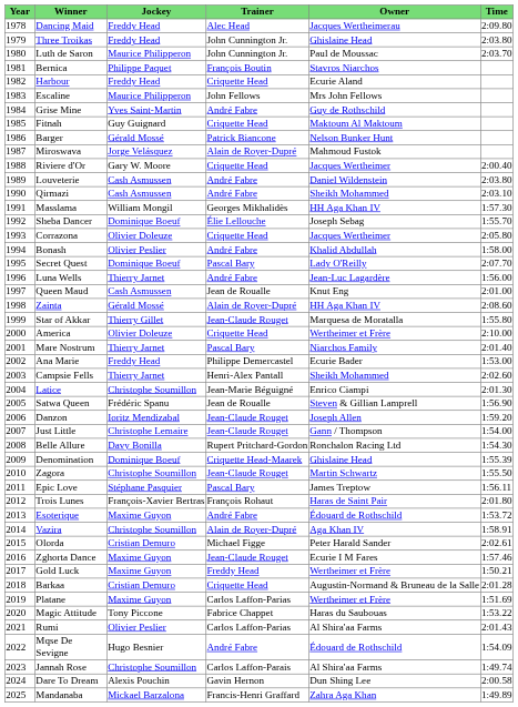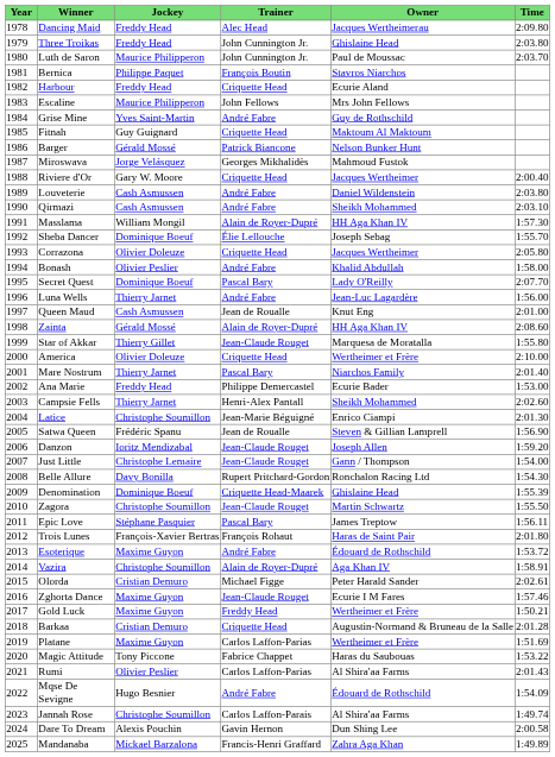 <table class = "sortable" | border="1" style="border-collapse: collapse; font-size:90%">
 <tr bgcolor="#77dd77" align="center">
 <th style="width:40px;"><strong>Year</strong> <br></th>
 <th style="width:100px;"><strong>Winner</strong> <br></th>
 <th Jockey="width:150px;"><strong>Jockey</strong> <br></th>
 <th Trainer="width:155px;"><strong>Trainer</strong> <br></th>
 <th Owner="width:160px;"><strong>Owner</strong> <br></th>
 <th>Time</th>
 </tr>
 <tr>
 <td>1978</td>
 <td><a href='#'>Dancing Maid</a></td>
 <td><a href='#'>Freddy Head</a></td>
 <td><a href='#'>Alec Head</a></td>
 <td><a href='#'>Jacques Wertheimerau</a></td>
 <td>2:09.80</td>
 </tr>
 <tr>
 <td>1979</td>
 <td><a href='#'>Three Troikas</a></td>
 <td><a href='#'>Freddy Head</a></td>
 <td>John Cunnington Jr.</td>
 <td><a href='#'>Ghislaine Head</a></td>
 <td>2:03.80</td>
 </tr>
 <tr>
 <td>1980</td>
 <td>Luth de Saron</td>
 <td><a href='#'>Maurice Philipperon</a></td>
 <td>John Cunnington Jr.</td>
 <td>Paul de Moussac</td>
 <td>2:03.70</td>
 </tr>
 <tr>
 <td>1981</td>
 <td>Bernica</td>
 <td><a href='#'>Philippe Paquet</a></td>
 <td><a href='#'>François Boutin</a></td>
 <td><a href='#'>Stavros Niarchos</a></td>
 <td></td>
 </tr>
 <tr>
 <td>1982</td>
 <td><a href='#'>Harbour</a></td>
 <td><a href='#'>Freddy Head</a></td>
 <td><a href='#'>Criquette Head</a></td>
 <td>Ecurie Aland</td>
 <td></td>
 </tr>
 <tr>
 <td>1983</td>
 <td>Escaline</td>
 <td><a href='#'>Maurice Philipperon</a></td>
 <td>John Fellows</td>
 <td>Mrs John Fellows</td>
 <td></td>
 </tr>
 <tr>
 <td>1984</td>
 <td>Grise Mine</td>
 <td><a href='#'>Yves Saint-Martin</a></td>
 <td><a href='#'>André Fabre</a></td>
 <td><a href='#'>Guy de Rothschild</a></td>
 <td></td>
 </tr>
 <tr>
 <td>1985</td>
 <td>Fitnah</td>
 <td>Guy Guignard</td>
 <td><a href='#'>Criquette Head</a></td>
 <td><a href='#'>Maktoum Al Maktoum</a></td>
 <td></td>
 </tr>
 <tr>
 <td>1986</td>
 <td>Barger</td>
 <td><a href='#'>Gérald Mossé</a></td>
 <td><a href='#'>Patrick Biancone</a></td>
 <td><a href='#'>Nelson Bunker Hunt</a></td>
 <td></td>
 </tr>
 <tr>
 <td>1987</td>
 <td>Miroswava</td>
 <td><a href='#'>Jorge Velásquez</a></td>
-<td><a href='#'>Alain de Royer-Dupré</a></td>
+<td>Georges Mikhalidès</td>
 <td>Mahmoud Fustok</td>
 <td></td>
 </tr>
 <tr>
 <td>1988</td>
 <td>Riviere d'Or</td>
 <td>Gary W. Moore</td>
 <td><a href='#'>Criquette Head</a></td>
 <td><a href='#'>Jacques Wertheimer</a></td>
 <td>2:00.40</td>
 </tr>
 <tr>
 <td>1989</td>
 <td>Louveterie</td>
 <td><a href='#'>Cash Asmussen</a></td>
 <td><a href='#'>André Fabre</a></td>
 <td><a href='#'>Daniel Wildenstein</a></td>
 <td>2:03.80</td>
 </tr>
 <tr>
 <td>1990</td>
 <td>Qirmazi</td>
 <td><a href='#'>Cash Asmussen</a></td>
 <td><a href='#'>André Fabre</a></td>
 <td><a href='#'>Sheikh Mohammed</a></td>
 <td>2:03.10</td>
 </tr>
 <tr>
 <td>1991</td>
 <td>Masslama</td>
 <td>William Mongil</td>
-<td>Georges Mikhalidès</td>
+<td><a href='#'>Alain de Royer-Dupré</a></td>
 <td><a href='#'>HH Aga Khan IV</a></td>
 <td>1:57.30</td>
 </tr>
 <tr>
 <td>1992</td>
 <td>Sheba Dancer</td>
 <td><a href='#'>Dominique Boeuf</a></td>
 <td><a href='#'>Élie Lellouche</a></td>
 <td>Joseph Sebag</td>
 <td>1:55.70</td>
 </tr>
 <tr>
 <td>1993</td>
 <td>Corrazona</td>
 <td><a href='#'>Olivier Doleuze</a></td>
 <td><a href='#'>Criquette Head</a></td>
 <td><a href='#'>Jacques Wertheimer</a></td>
 <td>2:05.80</td>
 </tr>
 <tr>
 <td>1994</td>
 <td>Bonash</td>
 <td><a href='#'>Olivier Peslier</a></td>
 <td><a href='#'>André Fabre</a></td>
 <td><a href='#'>Khalid Abdullah</a></td>
 <td>1:58.00</td>
 </tr>
 <tr>
 <td>1995</td>
 <td>Secret Quest</td>
 <td><a href='#'>Dominique Boeuf</a></td>
 <td><a href='#'>Pascal Bary</a></td>
 <td><a href='#'>Lady O'Reilly</a></td>
 <td>2:07.70</td>
 </tr>
 <tr>
 <td>1996</td>
 <td>Luna Wells</td>
 <td><a href='#'>Thierry Jarnet</a></td>
 <td><a href='#'>André Fabre</a></td>
 <td><a href='#'>Jean-Luc Lagardère</a></td>
 <td>1:56.00</td>
 </tr>
 <tr>
 <td>1997</td>
 <td>Queen Maud</td>
 <td><a href='#'>Cash Asmussen</a></td>
 <td>Jean de Roualle</td>
 <td>Knut Eng</td>
 <td>2:01.00</td>
 </tr>
 <tr>
 <td>1998</td>
 <td><a href='#'>Zainta</a></td>
 <td><a href='#'>Gérald Mossé</a></td>
 <td><a href='#'>Alain de Royer-Dupré</a></td>
 <td><a href='#'>HH Aga Khan IV</a></td>
 <td>2:08.60</td>
 </tr>
 <tr>
 <td>1999</td>
 <td>Star of Akkar</td>
 <td><a href='#'>Thierry Gillet</a></td>
 <td><a href='#'>Jean-Claude Rouget</a></td>
 <td>Marquesa de Moratalla</td>
 <td>1:55.80</td>
 </tr>
 <tr>
 <td>2000</td>
 <td>America</td>
 <td><a href='#'>Olivier Doleuze</a></td>
 <td><a href='#'>Criquette Head</a></td>
 <td><a href='#'>Wertheimer et Frère</a></td>
 <td>2:10.00</td>
 </tr>
 <tr>
 <td>2001</td>
 <td>Mare Nostrum</td>
 <td><a href='#'>Thierry Jarnet</a></td>
 <td><a href='#'>Pascal Bary</a></td>
 <td><a href='#'>Niarchos Family</a></td>
 <td>2:01.40</td>
 </tr>
 <tr>
 <td>2002</td>
 <td>Ana Marie</td>
 <td><a href='#'>Freddy Head</a></td>
 <td>Philippe Demercastel</td>
 <td>Ecurie Bader</td>
 <td>1:53.00</td>
 </tr>
 <tr>
 <td>2003</td>
 <td>Campsie Fells</td>
 <td><a href='#'>Thierry Jarnet</a></td>
 <td>Henri-Alex Pantall</td>
 <td><a href='#'>Sheikh Mohammed</a></td>
 <td>2:02.60</td>
 </tr>
 <tr>
 <td>2004</td>
 <td><a href='#'>Latice</a></td>
 <td><a href='#'>Christophe Soumillon</a></td>
 <td>Jean-Marie Béguigné</td>
 <td>Enrico Ciampi</td>
 <td>2:01.30</td>
 </tr>
 <tr>
 <td>2005</td>
 <td>Satwa Queen</td>
 <td>Frédéric Spanu</td>
 <td>Jean de Roualle</td>
 <td><span><a href='#'>Steven</a> & Gillian Lamprell</span></td>
 <td>1:56.90</td>
 </tr>
 <tr>
 <td>2006</td>
 <td>Danzon</td>
 <td><a href='#'>Ioritz Mendizabal</a></td>
 <td><a href='#'>Jean-Claude Rouget</a></td>
 <td><a href='#'>Joseph Allen</a></td>
 <td>1:59.20</td>
 </tr>
 <tr>
 <td>2007</td>
 <td>Just Little</td>
 <td><a href='#'>Christophe Lemaire</a></td>
 <td><a href='#'>Jean-Claude Rouget</a></td>
 <td><a href='#'>Gann</a> / Thompson</td>
 <td>1:54.00</td>
 </tr>
 <tr>
 <td>2008</td>
 <td>Belle Allure</td>
 <td><a href='#'>Davy Bonilla</a></td>
 <td><span>Rupert Pritchard-Gordon</span></td>
 <td>Ronchalon Racing Ltd</td>
 <td>1:54.30</td>
 </tr>
 <tr>
 <td>2009</td>
 <td>Denomination</td>
 <td><a href='#'>Dominique Boeuf</a></td>
 <td><a href='#'>Criquette Head-Maarek</a></td>
 <td><a href='#'>Ghislaine Head</a></td>
 <td>1:55.39</td>
 </tr>
 <tr>
 <td>2010</td>
 <td>Zagora</td>
 <td><a href='#'>Christophe Soumillon</a></td>
 <td><a href='#'>Jean-Claude Rouget</a></td>
 <td><a href='#'>Martin Schwartz</a></td>
 <td>1:55.50</td>
 </tr>
 <tr>
 <td>2011</td>
 <td>Epic Love</td>
 <td><a href='#'>Stéphane Pasquier</a></td>
 <td><a href='#'>Pascal Bary</a></td>
 <td>James Treptow</td>
 <td>1:56.11</td>
 </tr>
 <tr>
 <td>2012</td>
 <td>Trois Lunes</td>
 <td>François-Xavier Bertras</td>
 <td>François Rohaut</td>
 <td><a href='#'>Haras de Saint Pair</a></td>
 <td>2:01.80</td>
 </tr>
 <tr>
 <td>2013</td>
 <td><a href='#'>Esoterique</a></td>
 <td><a href='#'>Maxime Guyon</a></td>
 <td><a href='#'>André Fabre</a></td>
 <td><a href='#'>Édouard de Rothschild</a></td>
 <td>1:53.72</td>
 </tr>
 <tr>
 <td>2014</td>
 <td><a href='#'>Vazira</a></td>
 <td><a href='#'>Christophe Soumillon</a></td>
 <td><a href='#'>Alain de Royer-Dupré</a></td>
 <td><a href='#'>Aga Khan IV</a></td>
 <td>1:58.91</td>
 </tr>
 <tr>
 <td>2015</td>
 <td>Olorda</td>
 <td><a href='#'>Cristian Demuro</a></td>
 <td>Michael Figge</td>
 <td>Peter Harald Sander</td>
 <td>2:02.61</td>
 </tr>
 <tr>
 <td>2016</td>
 <td>Zghorta Dance</td>
 <td><a href='#'>Maxime Guyon</a></td>
 <td><a href='#'>Jean-Claude Rouget</a></td>
 <td>Ecurie I M Fares</td>
 <td>1:57.46</td>
 </tr>
 <tr>
 <td>2017</td>
 <td>Gold Luck</td>
 <td><a href='#'>Maxime Guyon</a></td>
 <td><a href='#'>Freddy Head</a></td>
 <td><a href='#'>Wertheimer et Frère</a></td>
 <td>1:50.21</td>
 </tr>
 <tr>
 <td>2018</td>
 <td>Barkaa</td>
 <td><a href='#'>Cristian Demuro</a></td>
 <td><a href='#'>Criquette Head</a></td>
 <td>Augustin-Normand & Bruneau de la Salle </td>
 <td>2:01.28</td>
 </tr>
 <tr>
 <td>2019</td>
 <td>Platane</td>
 <td><a href='#'>Maxime Guyon</a></td>
 <td>Carlos Laffon-Parias</td>
 <td><a href='#'>Wertheimer et Frère</a></td>
 <td>1:51.69</td>
 </tr>
 <tr>
 <td>2020</td>
 <td>Magic Attitude</td>
 <td>Tony Piccone</td>
 <td>Fabrice Chappet</td>
 <td>Haras du Saubouas</td>
 <td>1:53.22</td>
 </tr>
 <tr>
 <td>2021</td>
 <td>Rumi</td>
 <td><a href='#'>Olivier Peslier</a></td>
 <td>Carlos Laffon-Parias</td>
 <td>Al Shira'aa Farms</td>
 <td>2:01.43</td>
 </tr>
 <tr>
 <td>2022</td>
 <td>Mqse De Sevigne</td>
 <td>Hugo Besnier</td>
 <td><a href='#'>André Fabre</a></td>
 <td><a href='#'>Édouard de Rothschild</a></td>
 <td>1:54.09</td>
 </tr>
 <tr>
 <td>2023</td>
 <td>Jannah Rose</td>
 <td><a href='#'>Christophe Soumillon</a></td>
 <td>Carlos Laffon-Parais</td>
 <td>Al Shira'aa Farms</td>
 <td>1:49.74</td>
 </tr>
 <tr>
 <td>2024</td>
 <td>Dare To Dream</td>
 <td>Alexis Pouchin</td>
 <td>Gavin Hernon</td>
 <td>Dun Shing Lee</td>
 <td>2:00.58</td>
 </tr>
 <tr>
 <td>2025</td>
 <td>Mandanaba</td>
 <td><a href='#'>Mickael Barzalona</a></td>
 <td>Francis-Henri Graffard</td>
 <td><a href='#'>Zahra Aga Khan</a></td>
 <td>1:49.89</td>
 </tr>
 </table>
